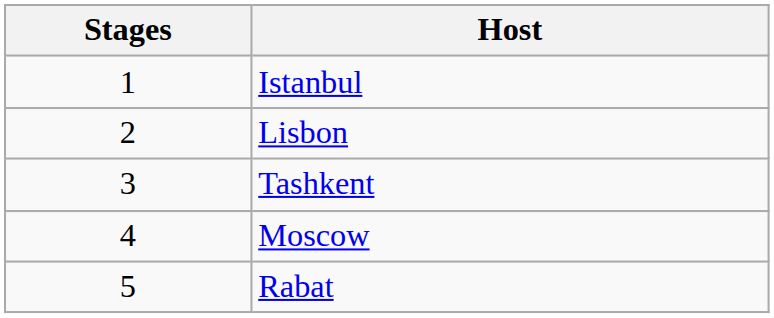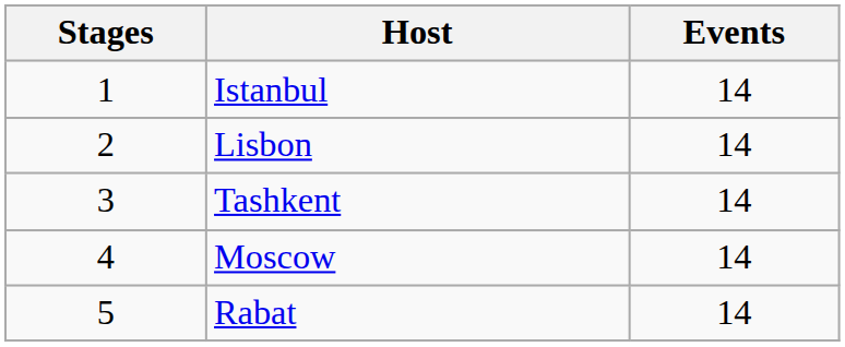 <table class="wikitable" style="width:30%;">
 <tr>
 <th width=40>Stages</th>
 <th width=100>Host</th>
+<th width=20>Events</th>
 </tr>
 <tr>
 <td align=center>1</td>
 <td> <a href='#'>Istanbul</a></td>
+<td align=center>14</td>
 </tr>
 <tr>
 <td align=center>2</td>
 <td> <a href='#'>Lisbon</a></td>
+<td align=center>14</td>
 </tr>
 <tr>
 <td align=center>3</td>
 <td> <a href='#'>Tashkent</a></td>
+<td align=center>14</td>
 </tr>
 <tr>
 <td align=center>4</td>
 <td> <a href='#'>Moscow</a></td>
+<td align=center>14</td>
 </tr>
 <tr>
 <td align=center>5</td>
 <td> <a href='#'>Rabat</a></td>
+<td align=center>14</td>
 </tr>
 </table>
